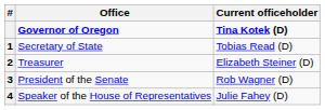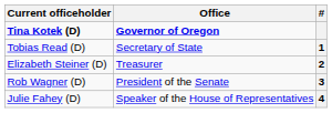 <table class=wikitable>
 <tr>
+<th>Current officeholder</th>
+<th>Office</th>
 <th>#</th>
-<th>Office</th>
-<th>Current officeholder</th>
 </tr>
 <tr>
+<td><strong><a href='#'>Tina Kotek</a> (D)</strong></td>
+<td><strong><a href='#'>Governor of Oregon</a></strong></td>
 <th></th>
-<td><strong><a href='#'>Governor of Oregon</a></strong></td>
-<td><strong><a href='#'>Tina Kotek</a> (D)</strong></td>
 </tr>
 <tr>
+<td><a href='#'>Tobias Read</a> (D)</td>
+<td><a href='#'>Secretary of State</a></td>
 <th>1</th>
-<td><a href='#'>Secretary of State</a></td>
-<td><a href='#'>Tobias Read</a> (D)</td>
 </tr>
 <tr>
+<td><a href='#'>Elizabeth Steiner</a> (D)</td>
+<td><a href='#'>Treasurer</a></td>
 <th>2</th>
-<td><a href='#'>Treasurer</a></td>
-<td><a href='#'>Elizabeth Steiner</a> (D)</td>
 </tr>
 <tr>
+<td><a href='#'>Rob Wagner</a> (D)</td>
+<td><a href='#'>President</a> of the <a href='#'>Senate</a></td>
 <th>3</th>
-<td><a href='#'>President</a> of the <a href='#'>Senate</a></td>
-<td><a href='#'>Rob Wagner</a> (D)</td>
 </tr>
 <tr>
+<td><a href='#'>Julie Fahey</a> (D)</td>
+<td><a href='#'>Speaker</a> of the <a href='#'>House of Representatives</a></td>
 <th>4</th>
-<td><a href='#'>Speaker</a> of the <a href='#'>House of Representatives</a></td>
-<td><a href='#'>Julie Fahey</a> (D)</td>
 </tr>
 </table>
